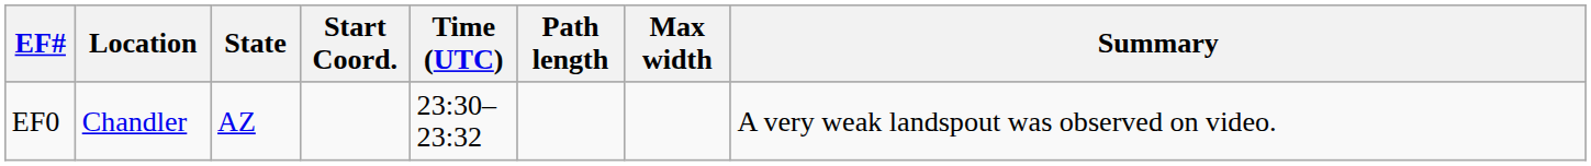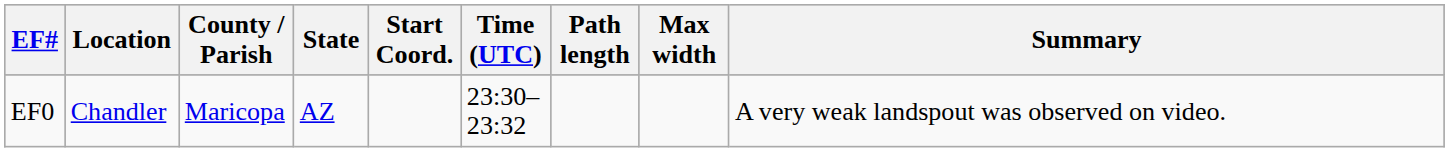 <table class="wikitable sortable" style="width:100%;">
 <tr>
 <th scope="col" style="width:3%; text-align:center;"><a href='#'>EF#</a></th>
 <th scope="col" style="width:7%; text-align:center;" class="unsortable">Location</th>
+<th scope="col" style="width:6%; text-align:center;" class="unsortable">County / Parish</th>
 <th scope="col" style="width:5%; text-align:center;">State</th>
 <th scope="col" style="width:6%; text-align:center;">Start Coord.</th>
 <th scope="col" style="width:6%; text-align:center;">Time (<a href='#'>UTC</a>)</th>
 <th scope="col" style="width:6%; text-align:center;">Path length</th>
 <th scope="col" style="width:6%; text-align:center;">Max width</th>
 <th scope="col" class="unsortable" style="width:48%; text-align:center;">Summary</th>
 </tr>
 <tr>
 <td bgcolor=>EF0</td>
 <td><a href='#'>Chandler</a></td>
+<td><a href='#'>Maricopa</a></td>
 <td><a href='#'>AZ</a></td>
 <td></td>
 <td>23:30–23:32</td>
 <td></td>
 <td></td>
 <td>A very weak landspout was observed on video.</td>
 </tr>
 </table>
